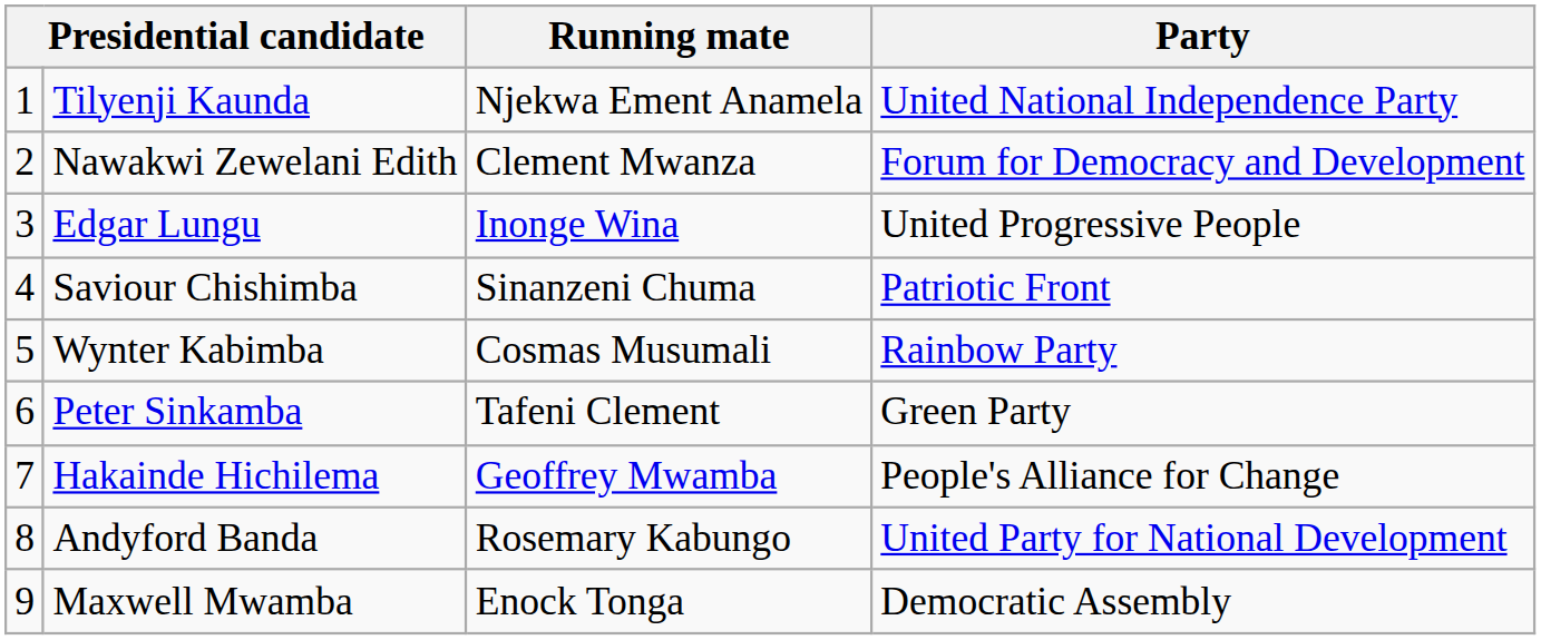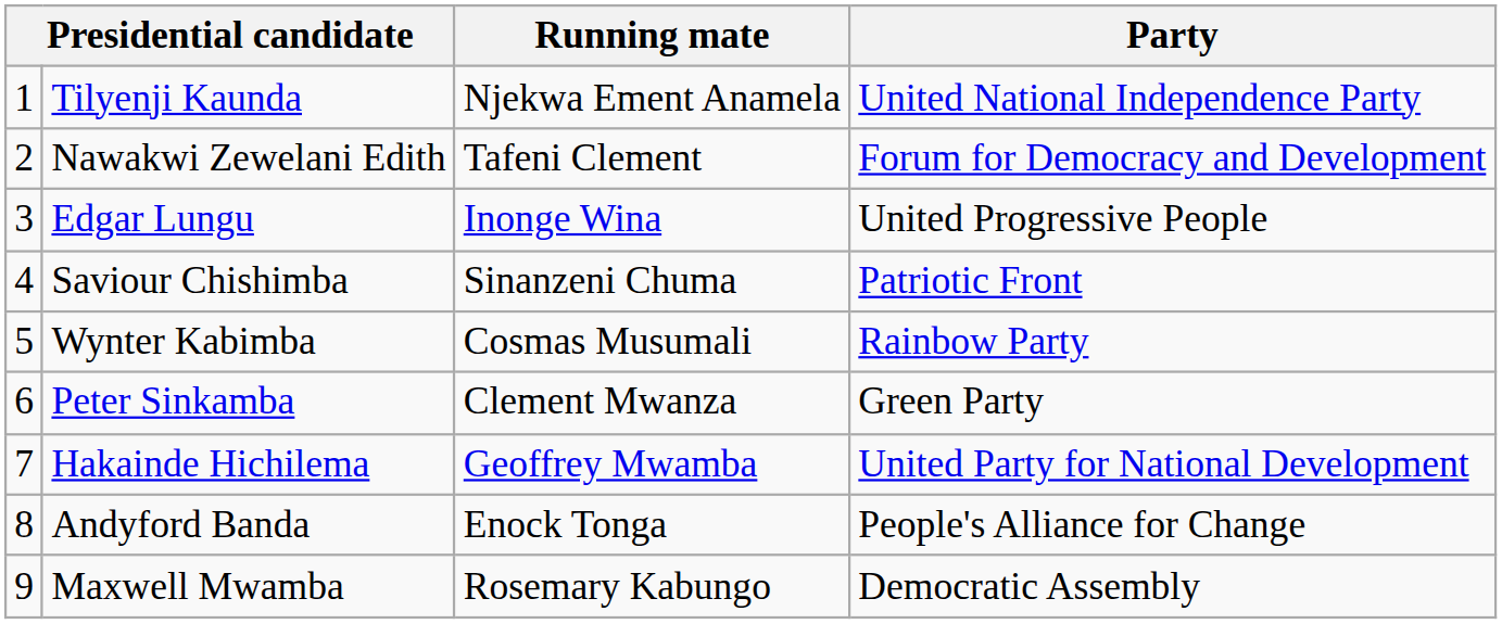 <table class="wikitable">
 <tr>
 <th colspan=2>Presidential candidate</th>
 <th>Running mate</th>
 <th>Party</th>
 </tr>
 <tr>
 <td>1</td>
 <td><a href='#'>Tilyenji Kaunda</a></td>
 <td>Njekwa Ement Anamela</td>
 <td><a href='#'>United National Independence Party</a></td>
 </tr>
 <tr>
 <td>2</td>
 <td>Nawakwi Zewelani Edith</td>
-<td>Clement Mwanza</td>
+<td>Tafeni Clement</td>
 <td><a href='#'>Forum for Democracy and Development</a></td>
 </tr>
 <tr>
 <td>3</td>
 <td><a href='#'>Edgar Lungu</a></td>
 <td><a href='#'>Inonge Wina</a></td>
 <td>United Progressive People</td>
 </tr>
 <tr>
 <td>4</td>
 <td>Saviour Chishimba</td>
 <td>Sinanzeni Chuma</td>
 <td><a href='#'>Patriotic Front</a></td>
 </tr>
 <tr>
 <td>5</td>
 <td>Wynter Kabimba</td>
 <td>Cosmas Musumali</td>
 <td><a href='#'>Rainbow Party</a></td>
 </tr>
 <tr>
 <td>6</td>
 <td><a href='#'>Peter Sinkamba</a></td>
-<td>Tafeni Clement</td>
+<td>Clement Mwanza</td>
 <td>Green Party</td>
 </tr>
 <tr>
 <td>7</td>
 <td><a href='#'>Hakainde Hichilema</a></td>
 <td><a href='#'>Geoffrey Mwamba</a></td>
-<td>People's Alliance for Change</td>
+<td><a href='#'>United Party for National Development</a></td>
 </tr>
 <tr>
 <td>8</td>
 <td>Andyford Banda</td>
-<td>Rosemary Kabungo</td>
-<td><a href='#'>United Party for National Development</a></td>
+<td>Enock Tonga</td>
+<td>People's Alliance for Change</td>
 </tr>
 <tr>
 <td>9</td>
 <td>Maxwell Mwamba</td>
-<td>Enock Tonga</td>
+<td>Rosemary Kabungo</td>
 <td>Democratic Assembly</td>
 </tr>
 </table>
